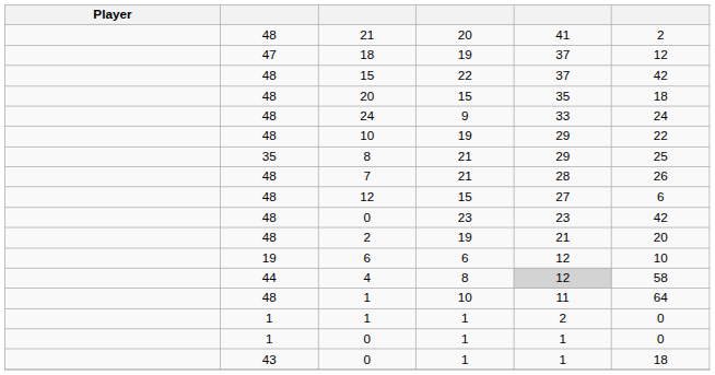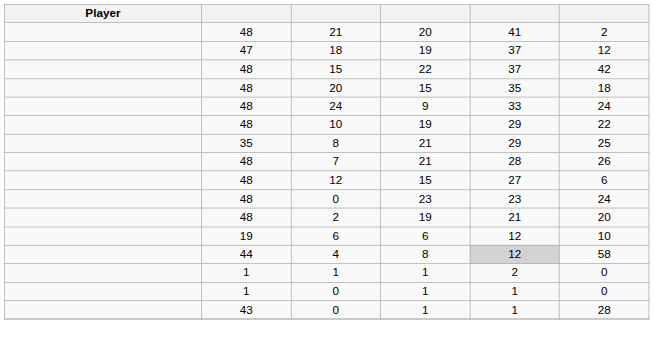 <table class="wikitable sortable" style="width:100%;">
 <tr align=center>
 <th>Player</th>
 <th></th>
 <th></th>
 <th></th>
 <th></th>
 <th></th>
 </tr>
 <tr align=center>
 <td></td>
 <td>48</td>
 <td>21</td>
 <td>20</td>
 <td>41</td>
 <td>2</td>
 </tr>
 <tr align=center>
 <td></td>
 <td>47</td>
 <td>18</td>
 <td>19</td>
 <td>37</td>
 <td>12</td>
 </tr>
 <tr align=center>
 <td></td>
 <td>48</td>
 <td>15</td>
 <td>22</td>
 <td>37</td>
 <td>42</td>
 </tr>
 <tr align=center>
 <td></td>
 <td>48</td>
 <td>20</td>
 <td>15</td>
 <td>35</td>
 <td>18</td>
 </tr>
 <tr align=center>
 <td></td>
 <td>48</td>
 <td>24</td>
 <td>9</td>
 <td>33</td>
 <td>24</td>
 </tr>
 <tr align=center>
 <td></td>
 <td>48</td>
 <td>10</td>
 <td>19</td>
 <td>29</td>
 <td>22</td>
 </tr>
 <tr align=center>
 <td></td>
 <td>35</td>
 <td>8</td>
 <td>21</td>
 <td>29</td>
 <td>25</td>
 </tr>
 <tr align=center>
 <td></td>
 <td>48</td>
 <td>7</td>
 <td>21</td>
 <td>28</td>
 <td>26</td>
 </tr>
 <tr align=center>
 <td></td>
 <td>48</td>
 <td>12</td>
 <td>15</td>
 <td>27</td>
 <td>6</td>
 </tr>
 <tr align=center>
 <td></td>
 <td>48</td>
 <td>0</td>
 <td>23</td>
 <td>23</td>
-<td>42</td>
+<td>24</td>
 </tr>
 <tr align=center>
 <td></td>
 <td>48</td>
 <td>2</td>
 <td>19</td>
 <td>21</td>
 <td>20</td>
 </tr>
 <tr align=center>
 <td></td>
 <td>19</td>
 <td>6</td>
 <td>6</td>
 <td>12</td>
 <td>10</td>
 </tr>
 <tr align=center>
 <td></td>
 <td>44</td>
 <td>4</td>
 <td>8</td>
 <td style="background: lightgrey;">12</td>
 <td>58</td>
 </tr>
 <tr align=center>
 <td></td>
-<td>48</td>
-<td>1</td>
-<td>10</td>
-<td>11</td>
-<td>64</td>
-</tr>
-<tr align=center>
-<td></td>
 <td>1</td>
 <td>1</td>
 <td>1</td>
 <td>2</td>
 <td>0</td>
 </tr>
 <tr align=center>
 <td></td>
 <td>1</td>
 <td>0</td>
 <td>1</td>
 <td>1</td>
 <td>0</td>
 </tr>
 <tr align=center>
 <td></td>
 <td>43</td>
 <td>0</td>
 <td>1</td>
 <td>1</td>
-<td>18</td>
+<td>28</td>
 </tr>
 <tr>
 </tr>
 </table>
